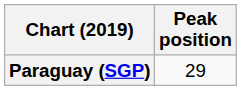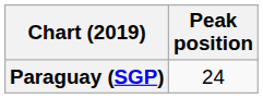 <table class="wikitable plainrowheaders" style="text-align:center">
 <tr>
 <th scope="col">Chart (2019)</th>
 <th scope="col">Peak<br>position</th>
 </tr>
 <tr>
 <th scope="row">Paraguay (<a href='#'>SGP</a>)</th>
-<td>29</td>
+<td>24</td>
 </tr>
 </table>
